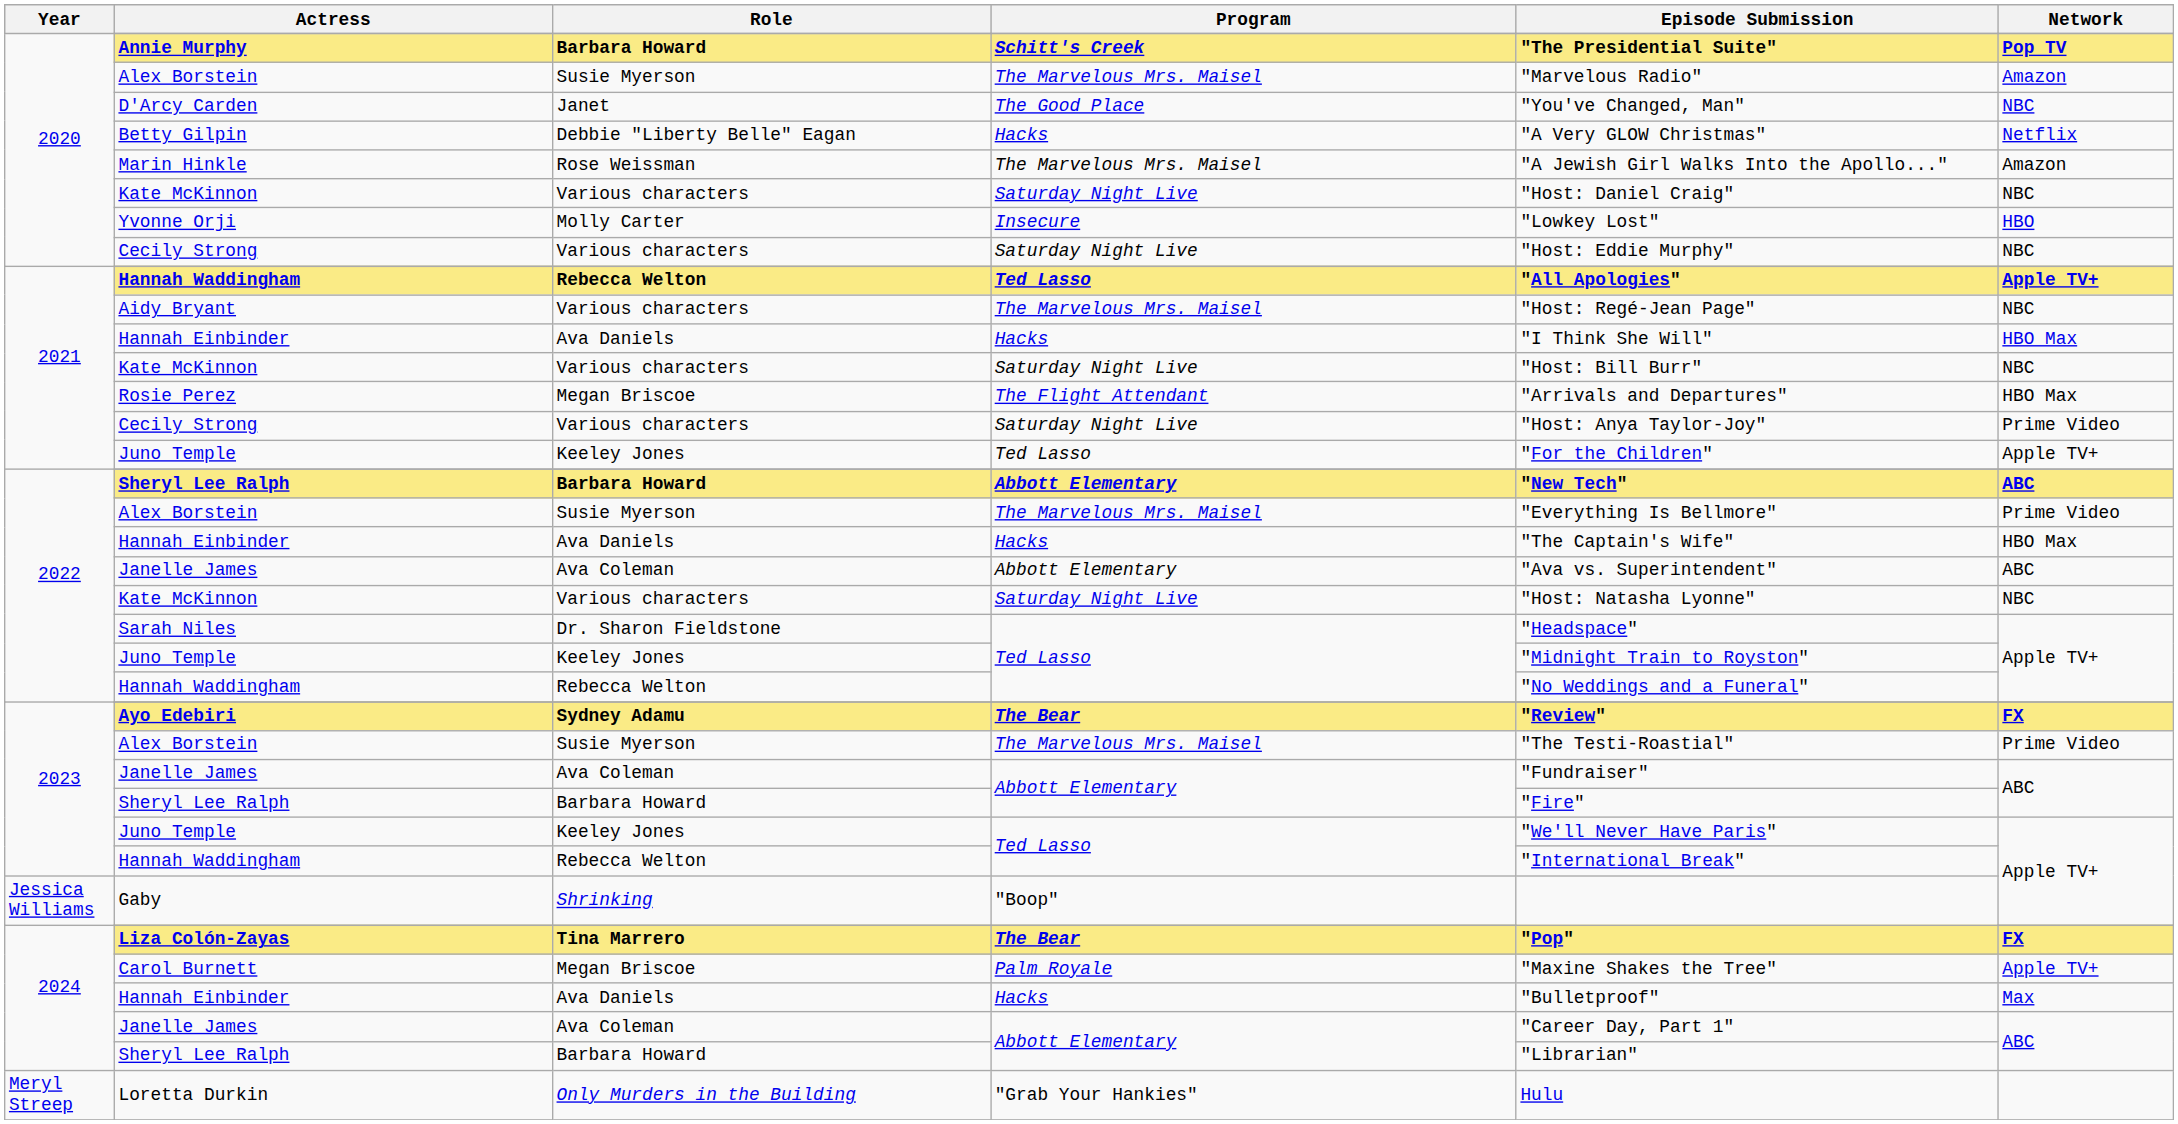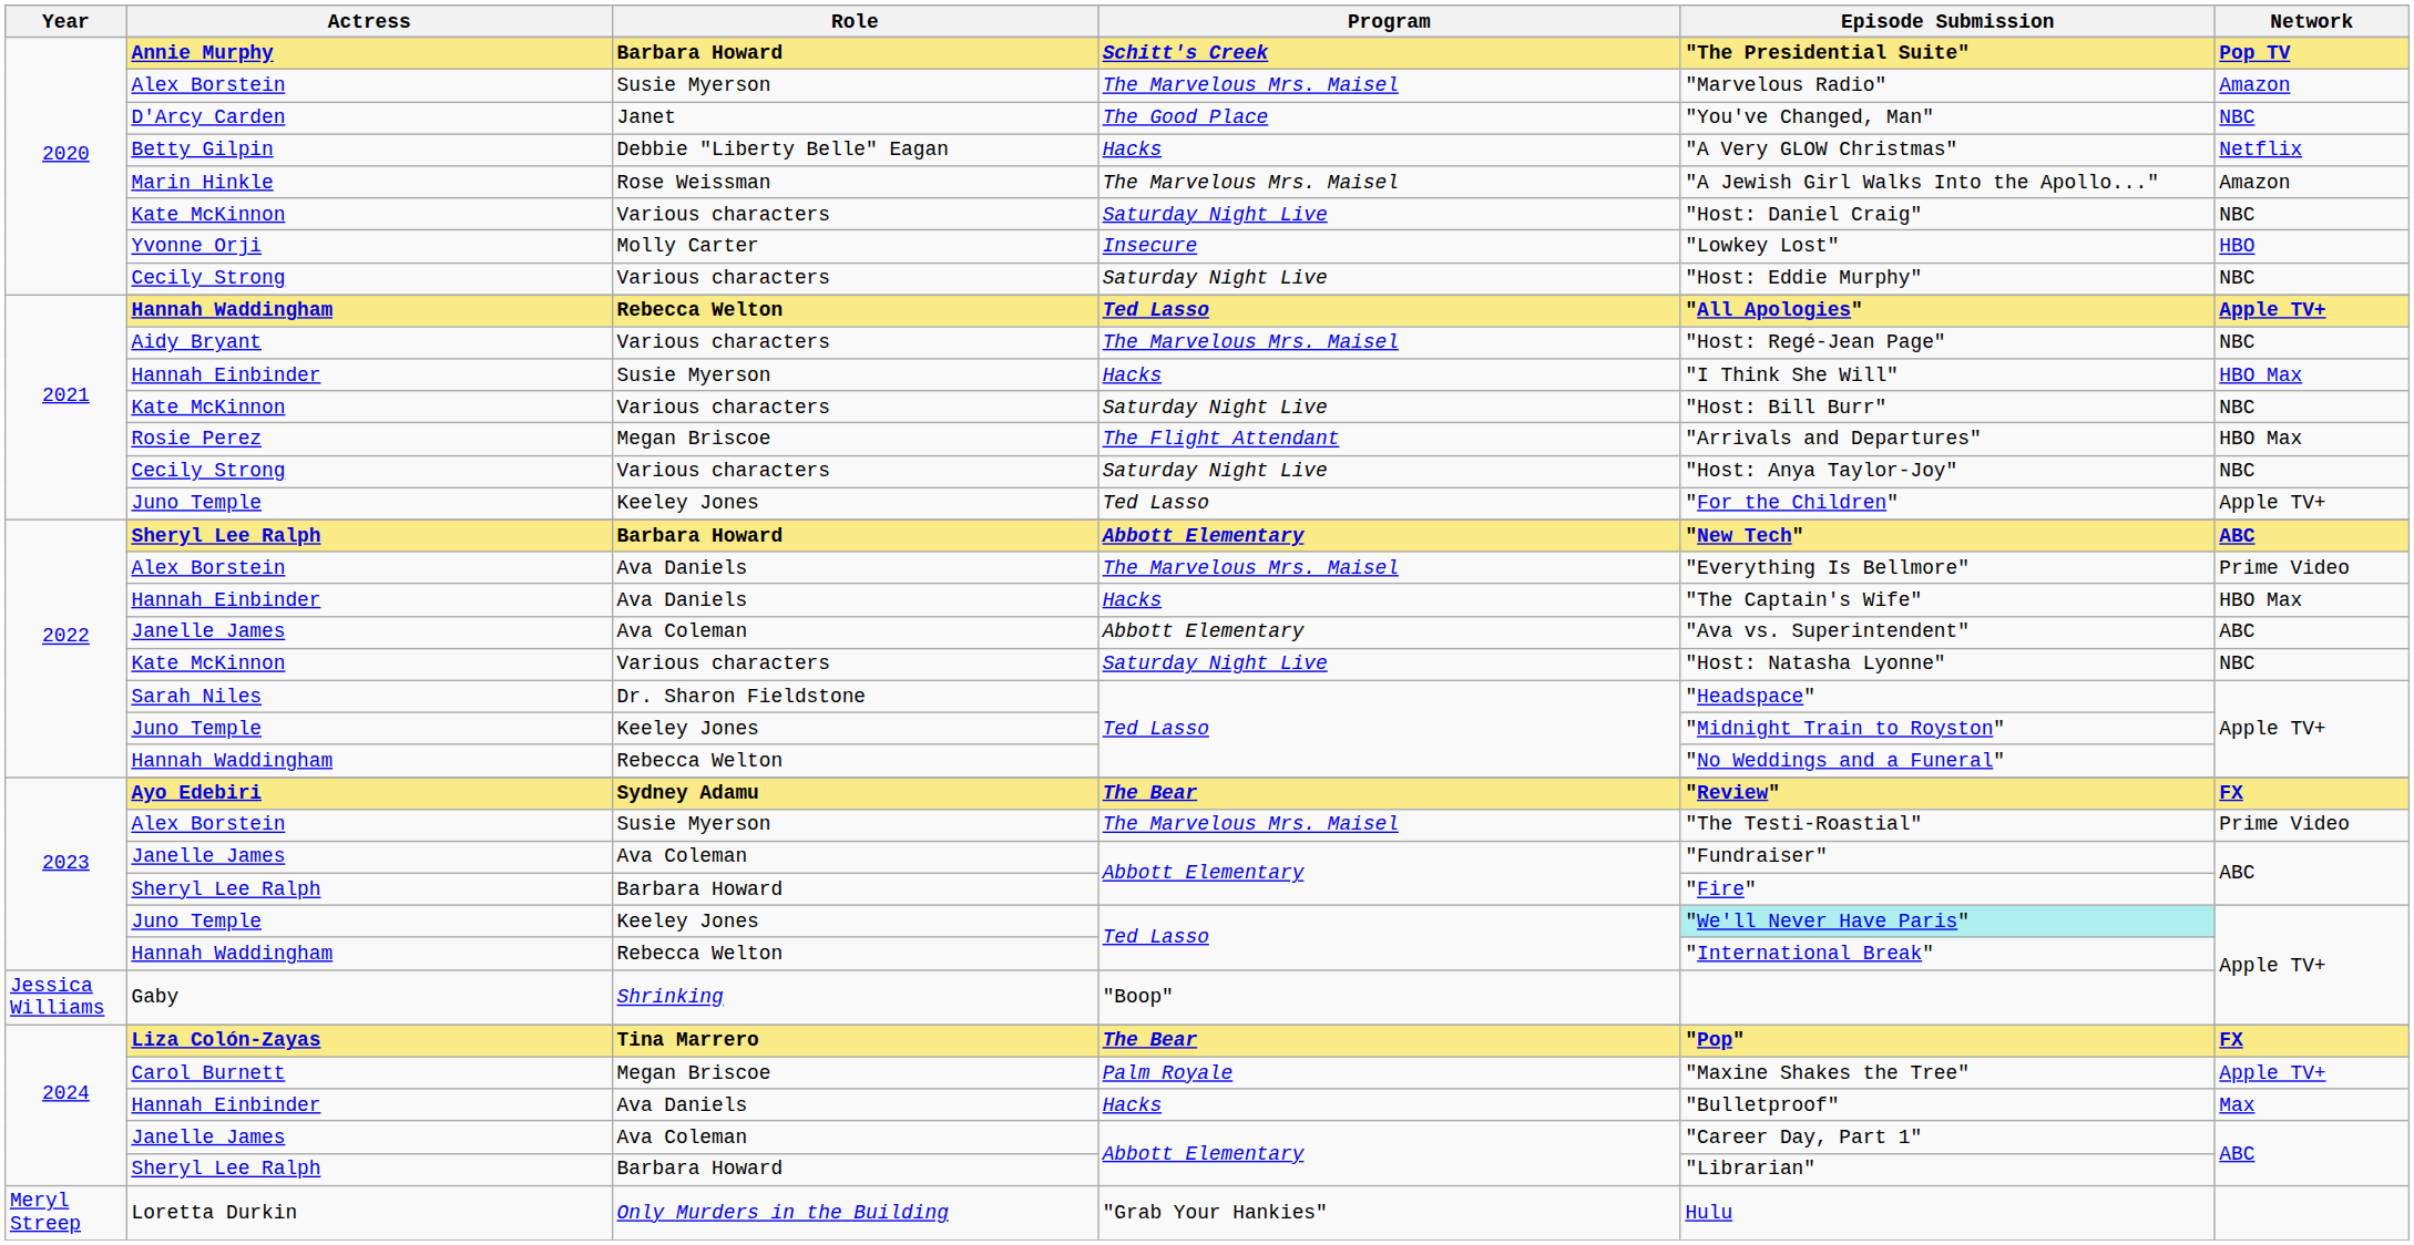 <table class="wikitable" style="width:100%; text-align: left;">
 <tr style="background:#bebebe;">
 <th style="width:5%;">Year</th>
 <th style="width:20%;">Actress</th>
 <th style="width:20%;">Role</th>
 <th style="width:24%;">Program</th>
 <th style="width:22%;">Episode Submission</th>
 <th style="width:8%;">Network</th>
 </tr>
 <tr>
 <td rowspan=9 style="text-align:center"><a href='#'>2020</a><br> <br></td>
 </tr>
 <tr style="background:#FAEB86">
 <td><strong><a href='#'>Annie Murphy</a></strong></td>
 <td><strong>Barbara Howard</strong></td>
 <td><strong><em><a href='#'>Schitt's Creek</a></em></strong></td>
 <td><strong>"The Presidential Suite"</strong></td>
 <td><strong><a href='#'>Pop TV</a></strong></td>
 </tr>
 <tr>
 <td><a href='#'>Alex Borstein</a></td>
 <td>Susie Myerson</td>
 <td><em><a href='#'>The Marvelous Mrs. Maisel</a></em></td>
 <td>"Marvelous Radio"</td>
 <td><a href='#'>Amazon</a></td>
 </tr>
 <tr>
 <td><a href='#'>D'Arcy Carden</a></td>
 <td>Janet</td>
 <td><em><a href='#'>The Good Place</a></em></td>
 <td>"You've Changed, Man"</td>
 <td><a href='#'>NBC</a></td>
 </tr>
 <tr>
 <td><a href='#'>Betty Gilpin</a></td>
 <td>Debbie "Liberty Belle" Eagan</td>
 <td><em><a href='#'>Hacks</a></em></td>
 <td>"A Very GLOW Christmas"</td>
 <td><a href='#'>Netflix</a></td>
 </tr>
 <tr>
 <td><a href='#'>Marin Hinkle</a></td>
 <td>Rose Weissman</td>
 <td><em>The Marvelous Mrs. Maisel</em></td>
 <td>"A Jewish Girl Walks Into the Apollo..."</td>
 <td>Amazon</td>
 </tr>
 <tr>
 <td><a href='#'>Kate McKinnon</a></td>
 <td>Various characters</td>
 <td><em><a href='#'>Saturday Night Live</a></em></td>
 <td>"Host: Daniel Craig"</td>
 <td>NBC</td>
 </tr>
 <tr>
 <td><a href='#'>Yvonne Orji</a></td>
 <td>Molly Carter</td>
 <td><em><a href='#'>Insecure</a></em></td>
 <td>"Lowkey Lost"</td>
 <td><a href='#'>HBO</a></td>
 </tr>
 <tr>
 <td><a href='#'>Cecily Strong</a></td>
 <td>Various characters</td>
 <td><em>Saturday Night Live</em></td>
 <td>"Host: Eddie Murphy"</td>
 <td>NBC</td>
 </tr>
 <tr>
 <td rowspan=8 style="text-align:center"><a href='#'>2021</a><br> <br></td>
 </tr>
 <tr style="background:#FAEB86">
 <td><strong><a href='#'>Hannah Waddingham</a></strong></td>
 <td><strong>Rebecca Welton</strong></td>
 <td><strong><em><a href='#'>Ted Lasso</a></em></strong></td>
 <td><strong>"<a href='#'>All Apologies</a>"</strong></td>
 <td><strong><a href='#'>Apple TV+</a></strong></td>
 </tr>
 <tr>
 <td><a href='#'>Aidy Bryant</a></td>
 <td>Various characters</td>
 <td><em><a href='#'>The Marvelous Mrs. Maisel</a></em></td>
 <td>"Host: Regé-Jean Page"</td>
 <td>NBC</td>
 </tr>
 <tr>
 <td><a href='#'>Hannah Einbinder</a></td>
-<td>Ava Daniels</td>
+<td>Susie Myerson</td>
 <td><em><a href='#'>Hacks</a></em></td>
 <td>"I Think She Will"</td>
 <td><a href='#'>HBO Max</a></td>
 </tr>
 <tr>
 <td><a href='#'>Kate McKinnon</a></td>
 <td>Various characters</td>
 <td><em>Saturday Night Live</em></td>
 <td>"Host: Bill Burr"</td>
 <td>NBC</td>
 </tr>
 <tr>
 <td><a href='#'>Rosie Perez</a></td>
 <td>Megan Briscoe</td>
 <td><em><a href='#'>The Flight Attendant</a></em></td>
 <td>"Arrivals and Departures"</td>
 <td>HBO Max</td>
 </tr>
 <tr>
 <td><a href='#'>Cecily Strong</a></td>
 <td>Various characters</td>
 <td><em>Saturday Night Live</em></td>
 <td>"Host: Anya Taylor-Joy"</td>
-<td>Prime Video</td>
+<td>NBC</td>
 </tr>
 <tr>
 <td><a href='#'>Juno Temple</a></td>
 <td>Keeley Jones</td>
 <td><em>Ted Lasso</em></td>
 <td>"<a href='#'>For the Children</a>"</td>
 <td>Apple TV+</td>
 </tr>
 <tr>
 <td rowspan=9 style="text-align:center"><a href='#'>2022</a><br> <br></td>
 </tr>
 <tr style="background:#FAEB86">
 <td><strong><a href='#'>Sheryl Lee Ralph</a></strong></td>
 <td><strong>Barbara Howard</strong></td>
 <td><strong><em><a href='#'>Abbott Elementary</a></em></strong></td>
 <td><strong>"<a href='#'>New Tech</a>"</strong></td>
 <td><strong><a href='#'>ABC</a></strong></td>
 </tr>
 <tr>
 <td><a href='#'>Alex Borstein</a></td>
-<td>Susie Myerson</td>
+<td>Ava Daniels</td>
 <td><em><a href='#'>The Marvelous Mrs. Maisel</a></em></td>
 <td>"Everything Is Bellmore"</td>
 <td>Prime Video</td>
 </tr>
 <tr>
 <td><a href='#'>Hannah Einbinder</a></td>
 <td>Ava Daniels</td>
 <td><em><a href='#'>Hacks</a></em></td>
 <td>"The Captain's Wife"</td>
 <td>HBO Max</td>
 </tr>
 <tr>
 <td><a href='#'>Janelle James</a></td>
 <td>Ava Coleman</td>
 <td><em>Abbott Elementary</em></td>
 <td>"Ava vs. Superintendent"</td>
 <td>ABC</td>
 </tr>
 <tr>
 <td><a href='#'>Kate McKinnon</a></td>
 <td>Various characters</td>
 <td><em><a href='#'>Saturday Night Live</a></em></td>
 <td>"Host: Natasha Lyonne"</td>
 <td>NBC</td>
 </tr>
 <tr>
 <td><a href='#'>Sarah Niles</a></td>
 <td>Dr. Sharon Fieldstone</td>
 <td rowspan=3><em><a href='#'>Ted Lasso</a></em></td>
 <td>"<a href='#'>Headspace</a>"</td>
 <td rowspan=3>Apple TV+</td>
 </tr>
 <tr>
 <td><a href='#'>Juno Temple</a></td>
 <td>Keeley Jones</td>
 <td>"<a href='#'>Midnight Train to Royston</a>"</td>
 </tr>
 <tr>
 <td><a href='#'>Hannah Waddingham</a></td>
 <td>Rebecca Welton</td>
 <td>"<a href='#'>No Weddings and a Funeral</a>"</td>
 </tr>
 <tr>
 <td rowspan=8 style="text-align:center"><a href='#'>2023</a><br> <br></td>
 </tr>
 <tr>
 </tr>
 <tr style="background:#FAEB86">
 <td><strong><a href='#'>Ayo Edebiri</a></strong></td>
 <td><strong>Sydney Adamu</strong></td>
 <td><strong><em><a href='#'>The Bear</a></em></strong></td>
 <td><strong>"<a href='#'>Review</a>"</strong></td>
 <td><strong><a href='#'>FX</a></strong></td>
 </tr>
 <tr>
 <td><a href='#'>Alex Borstein</a></td>
 <td>Susie Myerson</td>
 <td><em><a href='#'>The Marvelous Mrs. Maisel</a></em></td>
 <td>"The Testi-Roastial"</td>
 <td>Prime Video</td>
 </tr>
 <tr>
 <td><a href='#'>Janelle James</a></td>
 <td>Ava Coleman</td>
 <td rowspan="2"><em><a href='#'>Abbott Elementary</a></em></td>
 <td>"Fundraiser"</td>
 <td rowspan="2">ABC</td>
 </tr>
 <tr>
 <td><a href='#'>Sheryl Lee Ralph</a></td>
 <td>Barbara Howard</td>
 <td>"<a href='#'>Fire</a>"</td>
 </tr>
 <tr>
 <td><a href='#'>Juno Temple</a></td>
 <td>Keeley Jones</td>
 <td rowspan="2"><em><a href='#'>Ted Lasso</a></em></td>
-<td>"<a href='#'>We'll Never Have Paris</a>"</td>
+<td style="background: paleturquoise;">"<a href='#'>We'll Never Have Paris</a>"</td>
 <td rowspan="3">Apple TV+</td>
 </tr>
 <tr>
 <td><a href='#'>Hannah Waddingham</a></td>
 <td>Rebecca Welton</td>
 <td>"<a href='#'>International Break</a>"</td>
 </tr>
 <tr>
 <td><a href='#'>Jessica Williams</a></td>
 <td>Gaby</td>
 <td><em><a href='#'>Shrinking</a></em></td>
 <td>"Boop"</td>
 </tr>
 <tr>
 <td rowspan=7 style="text-align:center"><a href='#'>2024</a><br> <br></td>
 </tr>
 <tr>
 </tr>
 <tr style="background:#FAEB86">
 <td><strong><a href='#'>Liza Colón-Zayas</a></strong></td>
 <td><strong>Tina Marrero</strong></td>
 <td><strong><em><a href='#'>The Bear</a></em></strong></td>
 <td><strong>"<a href='#'>Pop</a>"</strong></td>
 <td><strong><a href='#'>FX</a></strong></td>
 </tr>
 <tr>
 <td><a href='#'>Carol Burnett</a></td>
 <td>Megan Briscoe</td>
 <td><em><a href='#'>Palm Royale</a></em></td>
 <td>"Maxine Shakes the Tree"</td>
 <td><a href='#'>Apple TV+</a></td>
 </tr>
 <tr>
 <td><a href='#'>Hannah Einbinder</a></td>
 <td>Ava Daniels</td>
 <td><em><a href='#'>Hacks</a></em></td>
 <td>"Bulletproof"</td>
 <td><a href='#'>Max</a></td>
 </tr>
 <tr>
 <td><a href='#'>Janelle James</a></td>
 <td>Ava Coleman</td>
 <td rowspan="2"><em><a href='#'>Abbott Elementary</a></em></td>
 <td>"Career Day, Part 1"</td>
 <td rowspan="2"><a href='#'>ABC</a></td>
 </tr>
 <tr>
 <td><a href='#'>Sheryl Lee Ralph</a></td>
 <td>Barbara Howard</td>
 <td>"Librarian"</td>
 </tr>
 <tr>
 <td><a href='#'>Meryl Streep</a></td>
 <td>Loretta Durkin</td>
 <td><em><a href='#'>Only Murders in the Building</a></em></td>
 <td>"Grab Your Hankies"</td>
 <td><a href='#'>Hulu</a></td>
 </tr>
 </table>
